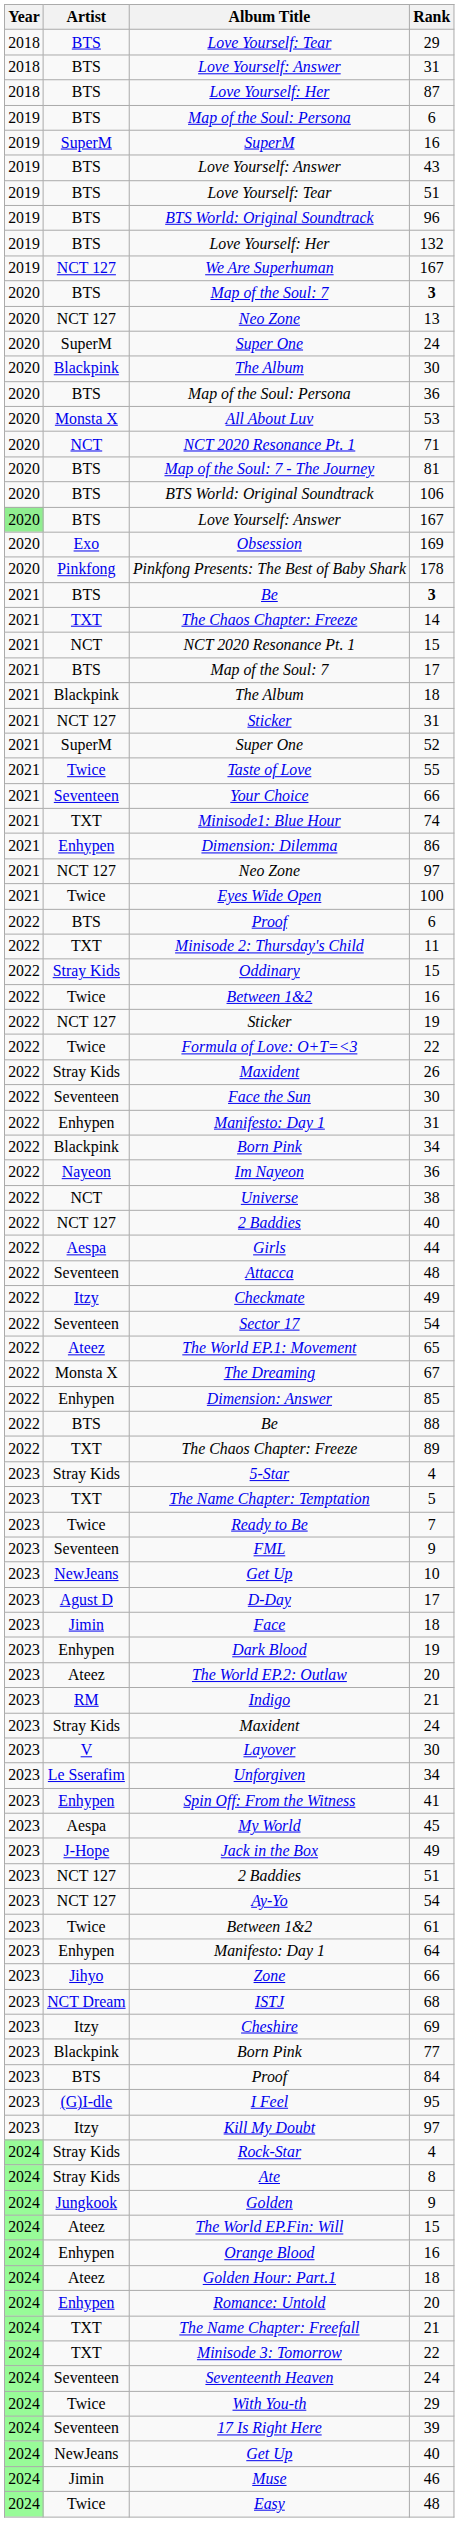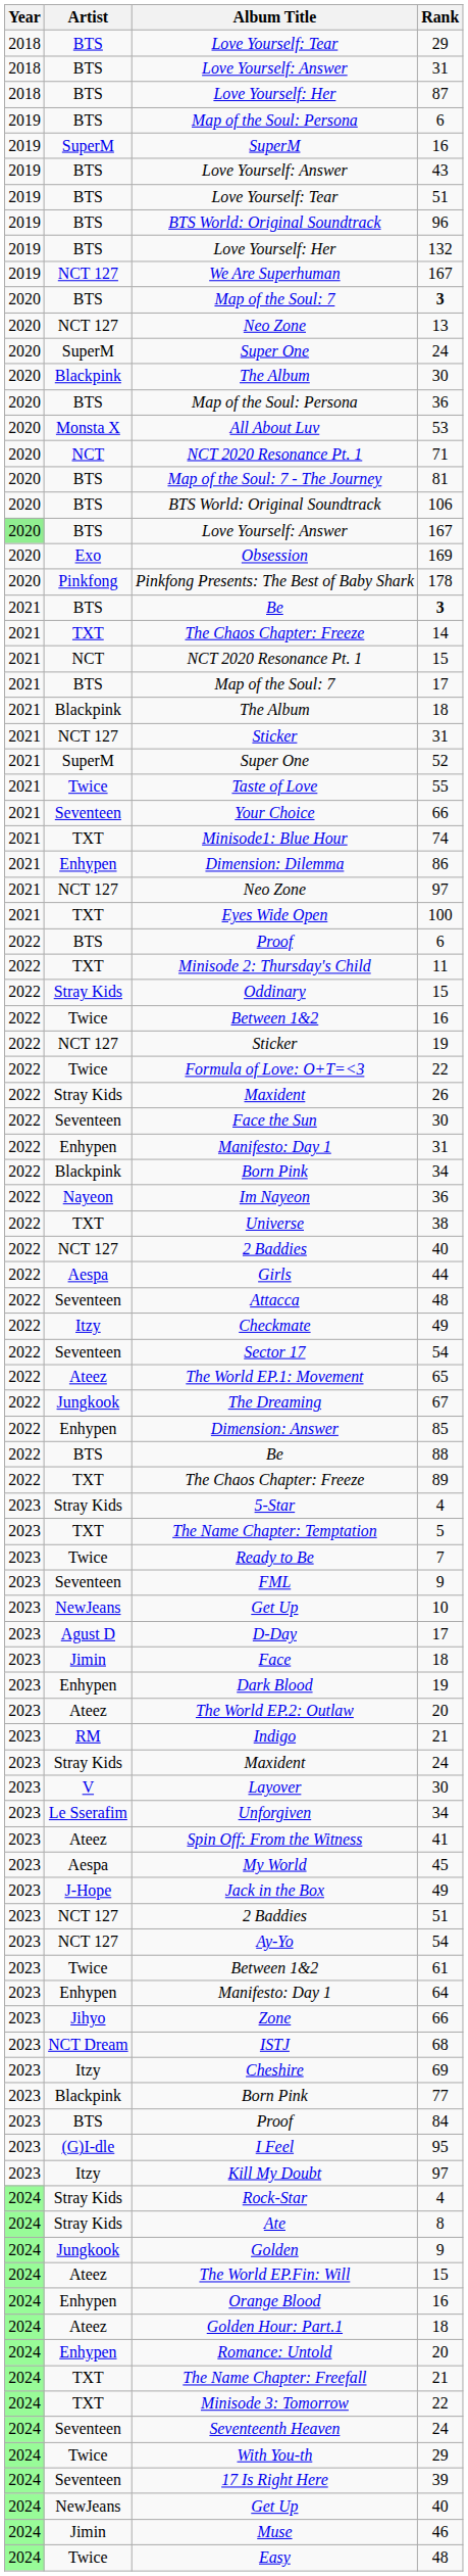 <table class="wikitable sortable" style="text-align:center">
 <tr>
 <th>Year</th>
 <th>Artist</th>
 <th>Album Title</th>
 <th>Rank</th>
 </tr>
 <tr>
 <td>2018</td>
 <td><a href='#'>BTS</a></td>
 <td><em><a href='#'>Love Yourself: Tear</a></em></td>
 <td>29</td>
 </tr>
 <tr>
 <td>2018</td>
 <td>BTS</td>
 <td><em><a href='#'>Love Yourself: Answer</a></em></td>
 <td>31</td>
 </tr>
 <tr>
 <td>2018</td>
 <td>BTS</td>
 <td><em><a href='#'>Love Yourself: Her</a></em></td>
 <td>87</td>
 </tr>
 <tr>
 <td>2019</td>
 <td>BTS</td>
 <td><em><a href='#'>Map of the Soul: Persona</a></em></td>
 <td>6</td>
 </tr>
 <tr>
 <td>2019</td>
 <td><a href='#'>SuperM</a></td>
 <td><em><a href='#'>SuperM</a></em></td>
 <td>16</td>
 </tr>
 <tr>
 <td>2019</td>
 <td>BTS</td>
 <td><em>Love Yourself: Answer</em></td>
 <td>43</td>
 </tr>
 <tr>
 <td>2019</td>
 <td>BTS</td>
 <td><em>Love Yourself: Tear</em></td>
 <td>51</td>
 </tr>
 <tr>
 <td>2019</td>
 <td>BTS</td>
 <td><em><a href='#'>BTS World: Original Soundtrack</a></em></td>
 <td>96</td>
 </tr>
 <tr>
 <td>2019</td>
 <td>BTS</td>
 <td><em>Love Yourself: Her</em></td>
 <td>132</td>
 </tr>
 <tr>
 <td>2019</td>
 <td><a href='#'>NCT 127</a></td>
 <td><em><a href='#'>We Are Superhuman</a></em></td>
 <td>167</td>
 </tr>
 <tr>
 <td>2020</td>
 <td>BTS</td>
 <td><em><a href='#'>Map of the Soul: 7</a></em></td>
 <td><span><strong>3</strong></span></td>
 </tr>
 <tr>
 <td>2020</td>
 <td>NCT 127</td>
 <td><em><a href='#'>Neo Zone</a></em></td>
 <td>13</td>
 </tr>
 <tr>
 <td>2020</td>
 <td>SuperM</td>
 <td><em><a href='#'>Super One</a></em></td>
 <td>24</td>
 </tr>
 <tr>
 <td>2020</td>
 <td><a href='#'>Blackpink</a></td>
 <td><em><a href='#'>The Album</a></em></td>
 <td>30</td>
 </tr>
 <tr>
 <td>2020</td>
 <td>BTS</td>
 <td><em>Map of the Soul: Persona</em></td>
 <td>36</td>
 </tr>
 <tr>
 <td>2020</td>
 <td><a href='#'>Monsta X</a></td>
 <td><em><a href='#'>All About Luv</a></em></td>
 <td>53</td>
 </tr>
 <tr>
 <td>2020</td>
 <td><a href='#'>NCT</a></td>
 <td><em><a href='#'>NCT 2020 Resonance Pt. 1</a></em></td>
 <td>71</td>
 </tr>
 <tr>
 <td>2020</td>
 <td>BTS</td>
 <td><em><a href='#'>Map of the Soul: 7 - The Journey</a></em></td>
 <td>81</td>
 </tr>
 <tr>
 <td>2020</td>
 <td>BTS</td>
 <td><em>BTS World: Original Soundtrack</em></td>
 <td>106</td>
 </tr>
 <tr>
 <td style="background: lightgreen;">2020</td>
 <td>BTS</td>
 <td><em>Love Yourself: Answer</em></td>
 <td>167</td>
 </tr>
 <tr>
 <td>2020</td>
 <td><a href='#'>Exo</a></td>
 <td><em><a href='#'>Obsession</a></em></td>
 <td>169</td>
 </tr>
 <tr>
 <td>2020</td>
 <td><a href='#'>Pinkfong</a></td>
 <td><em>Pinkfong Presents: The Best of Baby Shark</em></td>
 <td>178</td>
 </tr>
 <tr>
 <td>2021</td>
 <td>BTS</td>
 <td><em><a href='#'>Be</a></em></td>
 <td><span><strong>3</strong></span></td>
 </tr>
 <tr>
 <td>2021</td>
 <td><a href='#'>TXT</a></td>
 <td><em><a href='#'>The Chaos Chapter: Freeze</a></em></td>
 <td>14</td>
 </tr>
 <tr>
 <td>2021</td>
 <td>NCT</td>
 <td><em>NCT 2020 Resonance Pt. 1</em></td>
 <td>15</td>
 </tr>
 <tr>
 <td>2021</td>
 <td>BTS</td>
 <td><em>Map of the Soul: 7</em></td>
 <td>17</td>
 </tr>
 <tr>
 <td>2021</td>
 <td>Blackpink</td>
 <td><em>The Album</em></td>
 <td>18</td>
 </tr>
 <tr>
 <td>2021</td>
 <td>NCT 127</td>
 <td><em><a href='#'>Sticker</a></em></td>
 <td>31</td>
 </tr>
 <tr>
 <td>2021</td>
 <td>SuperM</td>
 <td><em>Super One</em></td>
 <td>52</td>
 </tr>
 <tr>
 <td>2021</td>
 <td><a href='#'>Twice</a></td>
 <td><em><a href='#'>Taste of Love</a></em></td>
 <td>55</td>
 </tr>
 <tr>
 <td>2021</td>
 <td><a href='#'>Seventeen</a></td>
 <td><em><a href='#'>Your Choice</a></em></td>
 <td>66</td>
 </tr>
 <tr>
 <td>2021</td>
 <td>TXT</td>
 <td><em><a href='#'>Minisode1: Blue Hour</a></em></td>
 <td>74</td>
 </tr>
 <tr>
 <td>2021</td>
 <td><a href='#'>Enhypen</a></td>
 <td><em><a href='#'>Dimension: Dilemma</a></em></td>
 <td>86</td>
 </tr>
 <tr>
 <td>2021</td>
 <td>NCT 127</td>
 <td><em>Neo Zone</em></td>
 <td>97</td>
 </tr>
 <tr>
 <td>2021</td>
-<td>Twice</td>
+<td>TXT</td>
 <td><em><a href='#'>Eyes Wide Open</a></em></td>
 <td>100</td>
 </tr>
 <tr>
 <td>2022</td>
 <td>BTS</td>
 <td><em><a href='#'>Proof</a></em></td>
 <td>6</td>
 </tr>
 <tr>
 <td>2022</td>
 <td>TXT</td>
 <td><em><a href='#'>Minisode 2: Thursday's Child</a></em></td>
 <td>11</td>
 </tr>
 <tr>
 <td>2022</td>
 <td><a href='#'>Stray Kids</a></td>
 <td><em><a href='#'>Oddinary</a></em></td>
 <td>15</td>
 </tr>
 <tr>
 <td>2022</td>
 <td>Twice</td>
 <td><em><a href='#'>Between 1&2</a></em></td>
 <td>16</td>
 </tr>
 <tr>
 <td>2022</td>
 <td>NCT 127</td>
 <td><em>Sticker</em></td>
 <td>19</td>
 </tr>
 <tr>
 <td>2022</td>
 <td>Twice</td>
 <td><em><a href='#'>Formula of Love: O+T=<3</a></em></td>
 <td>22</td>
 </tr>
 <tr>
 <td>2022</td>
 <td>Stray Kids</td>
 <td><em><a href='#'>Maxident</a></em></td>
 <td>26</td>
 </tr>
 <tr>
 <td>2022</td>
 <td>Seventeen</td>
 <td><em><a href='#'>Face the Sun</a></em></td>
 <td>30</td>
 </tr>
 <tr>
 <td>2022</td>
 <td>Enhypen</td>
 <td><em><a href='#'>Manifesto: Day 1</a></em></td>
 <td>31</td>
 </tr>
 <tr>
 <td>2022</td>
 <td>Blackpink</td>
 <td><em><a href='#'>Born Pink</a></em></td>
 <td>34</td>
 </tr>
 <tr>
 <td>2022</td>
 <td><a href='#'>Nayeon</a></td>
 <td><em><a href='#'>Im Nayeon</a></em></td>
 <td>36</td>
 </tr>
 <tr>
 <td>2022</td>
-<td>NCT</td>
+<td>TXT</td>
 <td><em><a href='#'>Universe</a></em></td>
 <td>38</td>
 </tr>
 <tr>
 <td>2022</td>
 <td>NCT 127</td>
 <td><em><a href='#'>2 Baddies</a></em></td>
 <td>40</td>
 </tr>
 <tr>
 <td>2022</td>
 <td><a href='#'>Aespa</a></td>
 <td><em><a href='#'>Girls</a></em></td>
 <td>44</td>
 </tr>
 <tr>
 <td>2022</td>
 <td>Seventeen</td>
 <td><em><a href='#'>Attacca</a></em></td>
 <td>48</td>
 </tr>
 <tr>
 <td>2022</td>
 <td><a href='#'>Itzy</a></td>
 <td><em><a href='#'>Checkmate</a></em></td>
 <td>49</td>
 </tr>
 <tr>
 <td>2022</td>
 <td>Seventeen</td>
 <td><em><a href='#'>Sector 17</a></em></td>
 <td>54</td>
 </tr>
 <tr>
 <td>2022</td>
 <td><a href='#'>Ateez</a></td>
 <td><em><a href='#'>The World EP.1: Movement</a></em></td>
 <td>65</td>
 </tr>
 <tr>
 <td>2022</td>
-<td>Monsta X</td>
+<td><a href='#'>Jungkook</a></td>
 <td><em><a href='#'>The Dreaming</a></em></td>
 <td>67</td>
 </tr>
 <tr>
 <td>2022</td>
 <td>Enhypen</td>
 <td><em><a href='#'>Dimension: Answer</a></em></td>
 <td>85</td>
 </tr>
 <tr>
 <td>2022</td>
 <td>BTS</td>
 <td><em>Be</em></td>
 <td>88</td>
 </tr>
 <tr>
 <td>2022</td>
 <td>TXT</td>
 <td><em>The Chaos Chapter: Freeze</em></td>
 <td>89</td>
 </tr>
 <tr>
 <td>2023</td>
 <td>Stray Kids</td>
 <td><em><a href='#'>5-Star</a></em></td>
 <td>4</td>
 </tr>
 <tr>
 <td>2023</td>
 <td>TXT</td>
 <td><em><a href='#'>The Name Chapter: Temptation</a></em></td>
 <td>5</td>
 </tr>
 <tr>
 <td>2023</td>
 <td>Twice</td>
 <td><em><a href='#'>Ready to Be</a></em></td>
 <td>7</td>
 </tr>
 <tr>
 <td>2023</td>
 <td>Seventeen</td>
 <td><em><a href='#'>FML</a></em></td>
 <td>9</td>
 </tr>
 <tr>
 <td>2023</td>
 <td><a href='#'>NewJeans</a></td>
 <td><em><a href='#'>Get Up</a></em></td>
 <td>10</td>
 </tr>
 <tr>
 <td>2023</td>
 <td><a href='#'>Agust D</a></td>
 <td><em><a href='#'>D-Day</a></em></td>
 <td>17</td>
 </tr>
 <tr>
 <td>2023</td>
 <td><a href='#'>Jimin</a></td>
 <td><em><a href='#'>Face</a></em></td>
 <td>18</td>
 </tr>
 <tr>
 <td>2023</td>
 <td>Enhypen</td>
 <td><em><a href='#'>Dark Blood</a></em></td>
 <td>19</td>
 </tr>
 <tr>
 <td>2023</td>
 <td>Ateez</td>
 <td><em><a href='#'>The World EP.2: Outlaw</a></em></td>
 <td>20</td>
 </tr>
 <tr>
 <td>2023</td>
 <td><a href='#'>RM</a></td>
 <td><em><a href='#'>Indigo</a></em></td>
 <td>21</td>
 </tr>
 <tr>
 <td>2023</td>
 <td>Stray Kids</td>
 <td><em>Maxident</em></td>
 <td>24</td>
 </tr>
 <tr>
 <td>2023</td>
 <td><a href='#'>V</a></td>
 <td><em><a href='#'>Layover</a></em></td>
 <td>30</td>
 </tr>
 <tr>
 <td>2023</td>
 <td><a href='#'>Le Sserafim</a></td>
 <td><em><a href='#'>Unforgiven</a></em></td>
 <td>34</td>
 </tr>
 <tr>
 <td>2023</td>
-<td><a href='#'>Enhypen</a></td>
+<td>Ateez</td>
 <td><em><a href='#'>Spin Off: From the Witness</a></em></td>
 <td>41</td>
 </tr>
 <tr>
 <td>2023</td>
 <td>Aespa</td>
 <td><em><a href='#'>My World</a></em></td>
 <td>45</td>
 </tr>
 <tr>
 <td>2023</td>
 <td><a href='#'>J-Hope</a></td>
 <td><em><a href='#'>Jack in the Box</a></em></td>
 <td>49</td>
 </tr>
 <tr>
 <td>2023</td>
 <td>NCT 127</td>
 <td><em>2 Baddies</em></td>
 <td>51</td>
 </tr>
 <tr>
 <td>2023</td>
 <td>NCT 127</td>
 <td><em><a href='#'>Ay-Yo</a></em></td>
 <td>54</td>
 </tr>
 <tr>
 <td>2023</td>
 <td>Twice</td>
 <td><em>Between 1&2</em></td>
 <td>61</td>
 </tr>
 <tr>
 <td>2023</td>
 <td>Enhypen</td>
 <td><em>Manifesto: Day 1</em></td>
 <td>64</td>
 </tr>
 <tr>
 <td>2023</td>
 <td><a href='#'>Jihyo</a></td>
 <td><em><a href='#'>Zone</a></em></td>
 <td>66</td>
 </tr>
 <tr>
 <td>2023</td>
 <td><a href='#'>NCT Dream</a></td>
 <td><em><a href='#'>ISTJ</a></em></td>
 <td>68</td>
 </tr>
 <tr>
 <td>2023</td>
 <td>Itzy</td>
 <td><em><a href='#'>Cheshire</a></em></td>
 <td>69</td>
 </tr>
 <tr>
 <td>2023</td>
 <td>Blackpink</td>
 <td><em>Born Pink</em></td>
 <td>77</td>
 </tr>
 <tr>
 <td>2023</td>
 <td>BTS</td>
 <td><em>Proof</em></td>
 <td>84</td>
 </tr>
 <tr>
 <td>2023</td>
 <td><a href='#'>(G)I-dle</a></td>
 <td><em><a href='#'>I Feel</a></em></td>
 <td>95</td>
 </tr>
 <tr>
 <td>2023</td>
 <td>Itzy</td>
 <td><em><a href='#'>Kill My Doubt</a></em></td>
 <td>97</td>
 </tr>
 <tr>
 <td style="background:palegreen">2024</td>
 <td>Stray Kids</td>
 <td><em><a href='#'>Rock-Star</a></em></td>
 <td>4</td>
 </tr>
 <tr>
 <td style="background:palegreen">2024</td>
 <td>Stray Kids</td>
 <td><em><a href='#'>Ate</a></em></td>
 <td>8</td>
 </tr>
 <tr>
 <td style="background:palegreen">2024</td>
 <td><a href='#'>Jungkook</a></td>
 <td><em><a href='#'>Golden</a></em></td>
 <td>9</td>
 </tr>
 <tr>
 <td style="background:palegreen">2024</td>
 <td>Ateez</td>
 <td><em><a href='#'>The World EP.Fin: Will</a></em></td>
 <td>15</td>
 </tr>
 <tr>
 <td style="background:palegreen">2024</td>
 <td>Enhypen</td>
 <td><em><a href='#'>Orange Blood</a></em></td>
 <td>16</td>
 </tr>
 <tr>
 <td style="background:palegreen">2024</td>
 <td>Ateez</td>
 <td><em><a href='#'>Golden Hour: Part.1</a></em></td>
 <td>18</td>
 </tr>
 <tr>
 <td style="background:palegreen">2024</td>
 <td><a href='#'>Enhypen</a></td>
 <td><em><a href='#'>Romance: Untold</a></em></td>
 <td>20</td>
 </tr>
 <tr>
 <td style="background:palegreen">2024</td>
 <td>TXT</td>
 <td><em><a href='#'>The Name Chapter: Freefall</a></em></td>
 <td>21</td>
 </tr>
 <tr>
 <td style="background:palegreen">2024</td>
 <td>TXT</td>
 <td><em><a href='#'>Minisode 3: Tomorrow</a></em></td>
 <td>22</td>
 </tr>
 <tr>
 <td style="background:palegreen">2024</td>
 <td>Seventeen</td>
 <td><em><a href='#'>Seventeenth Heaven</a></em></td>
 <td>24</td>
 </tr>
 <tr>
 <td style="background:palegreen">2024</td>
 <td>Twice</td>
 <td><em><a href='#'>With You-th</a></em></td>
 <td>29</td>
 </tr>
 <tr>
 <td style="background:palegreen">2024</td>
 <td>Seventeen</td>
 <td><em><a href='#'>17 Is Right Here</a></em></td>
 <td>39</td>
 </tr>
 <tr>
 <td style="background:palegreen">2024</td>
 <td>NewJeans</td>
 <td><em><a href='#'>Get Up</a></em></td>
 <td>40</td>
 </tr>
 <tr>
 <td style="background:palegreen">2024</td>
 <td>Jimin</td>
 <td><em><a href='#'>Muse</a></em></td>
 <td>46</td>
 </tr>
 <tr>
 <td style="background:palegreen">2024</td>
 <td>Twice</td>
 <td><em><a href='#'>Easy</a></em></td>
 <td>48</td>
 </tr>
 </table>
